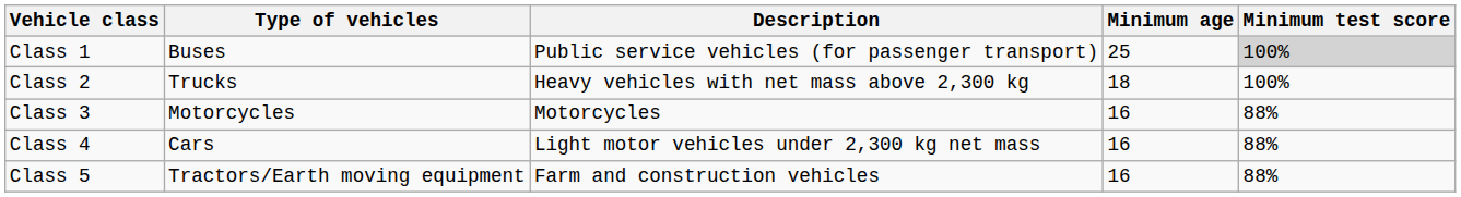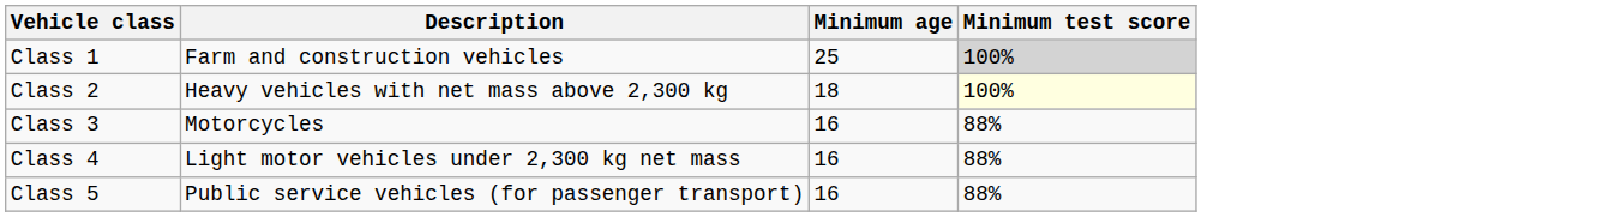 <table class="wikitable">
 <tr>
 <th>Vehicle class</th>
-<th>Type of vehicles</th>
 <th>Description</th>
 <th>Minimum age</th>
 <th>Minimum test score</th>
 </tr>
 <tr>
 <td>Class 1</td>
-<td>Buses</td>
-<td>Public service vehicles (for passenger transport)</td>
+<td>Farm and construction vehicles</td>
 <td>25</td>
 <td style="background: lightgrey;">100%</td>
 </tr>
 <tr>
 <td>Class 2</td>
-<td>Trucks</td>
 <td>Heavy vehicles with net mass above 2,300 kg</td>
 <td>18</td>
-<td>100%</td>
+<td style="background: lightyellow;">100%</td>
 </tr>
 <tr>
 <td>Class 3</td>
-<td>Motorcycles</td>
 <td>Motorcycles</td>
 <td>16</td>
 <td>88%</td>
 </tr>
 <tr>
 <td>Class 4</td>
-<td>Cars</td>
 <td>Light motor vehicles under 2,300 kg net mass</td>
 <td>16</td>
 <td>88%</td>
 </tr>
 <tr>
 <td>Class 5</td>
-<td>Tractors/Earth moving equipment</td>
-<td>Farm and construction vehicles</td>
+<td>Public service vehicles (for passenger transport)</td>
 <td>16</td>
 <td>88%</td>
 </tr>
 </table>
